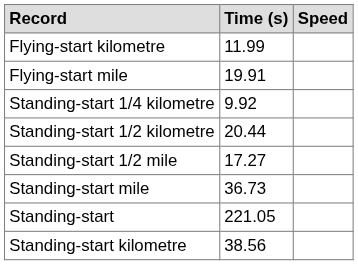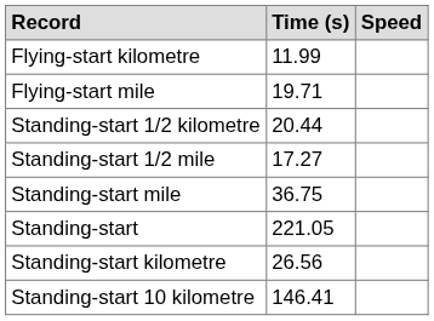 <table class="toccolours" border="1" cellpadding="4" style="border-collapse:collapse">
 <tr style="background:#dedede;">
 <td><strong>Record</strong></td>
 <td><strong>Time (s)</strong></td>
 <td><strong>Speed </strong></td>
 </tr>
 <tr valign="top">
 <td>Flying-start kilometre</td>
 <td>11.99</td>
 <td></td>
 </tr>
 <tr>
 <td>Flying-start mile</td>
-<td>19.91</td>
-<td></td>
-</tr>
-<tr>
-<td>Standing-start 1/4 kilometre</td>
-<td>9.92</td>
+<td>19.71</td>
 <td></td>
 </tr>
 <tr>
 <td>Standing-start 1/2 kilometre</td>
 <td>20.44</td>
 <td></td>
 </tr>
 <tr>
 <td>Standing-start 1/2 mile</td>
 <td>17.27</td>
 <td></td>
 </tr>
 <tr>
 <td>Standing-start mile</td>
-<td>36.73</td>
+<td>36.75</td>
 <td></td>
 </tr>
 <tr>
 <td>Standing-start </td>
 <td>221.05</td>
 <td></td>
 </tr>
 <tr>
 <td>Standing-start kilometre</td>
-<td>38.56</td>
+<td>26.56</td>
+<td></td>
+</tr>
+<tr>
+<td>Standing-start 10 kilometre</td>
+<td>146.41</td>
 <td></td>
 </tr>
 </table>
